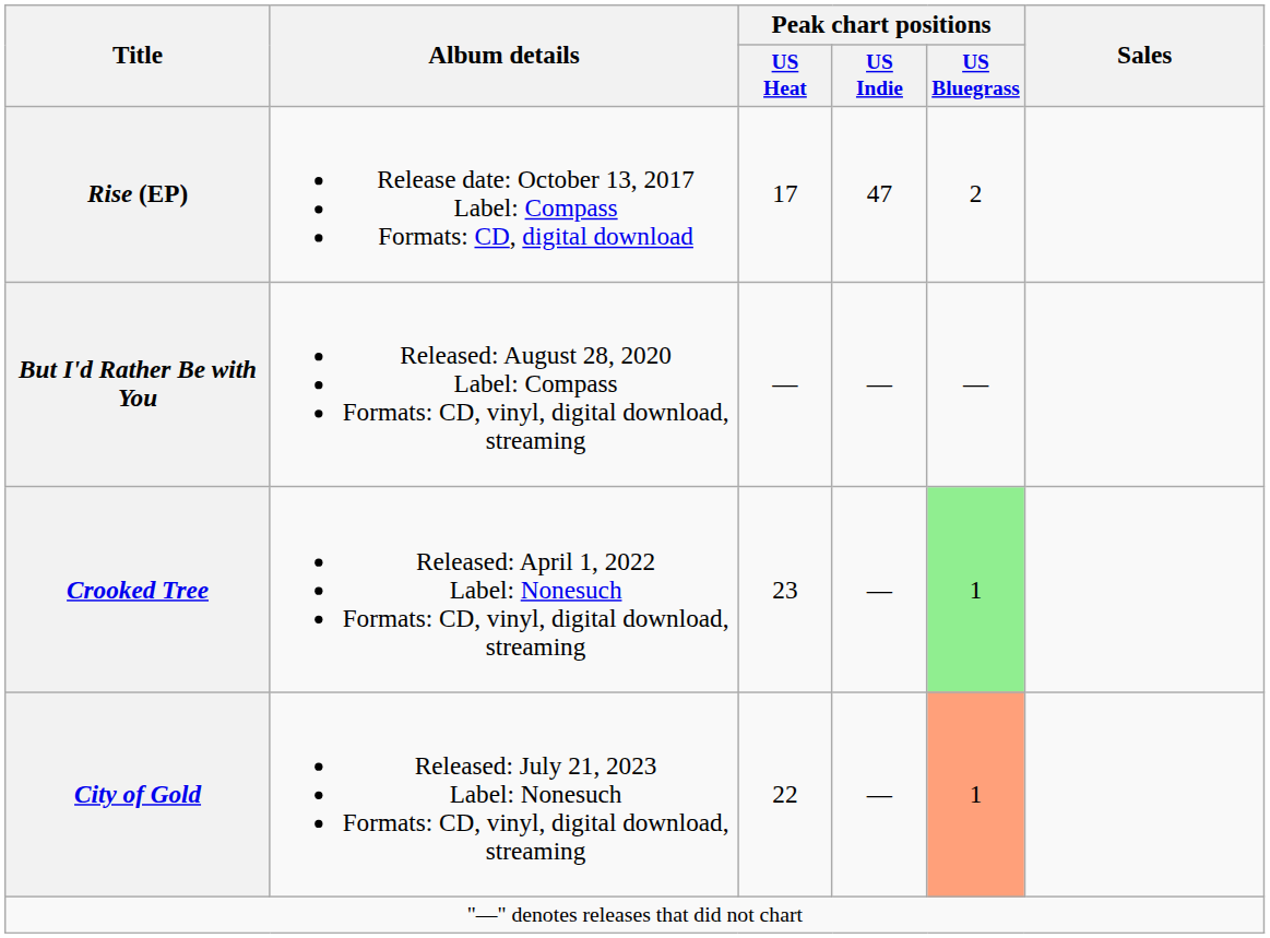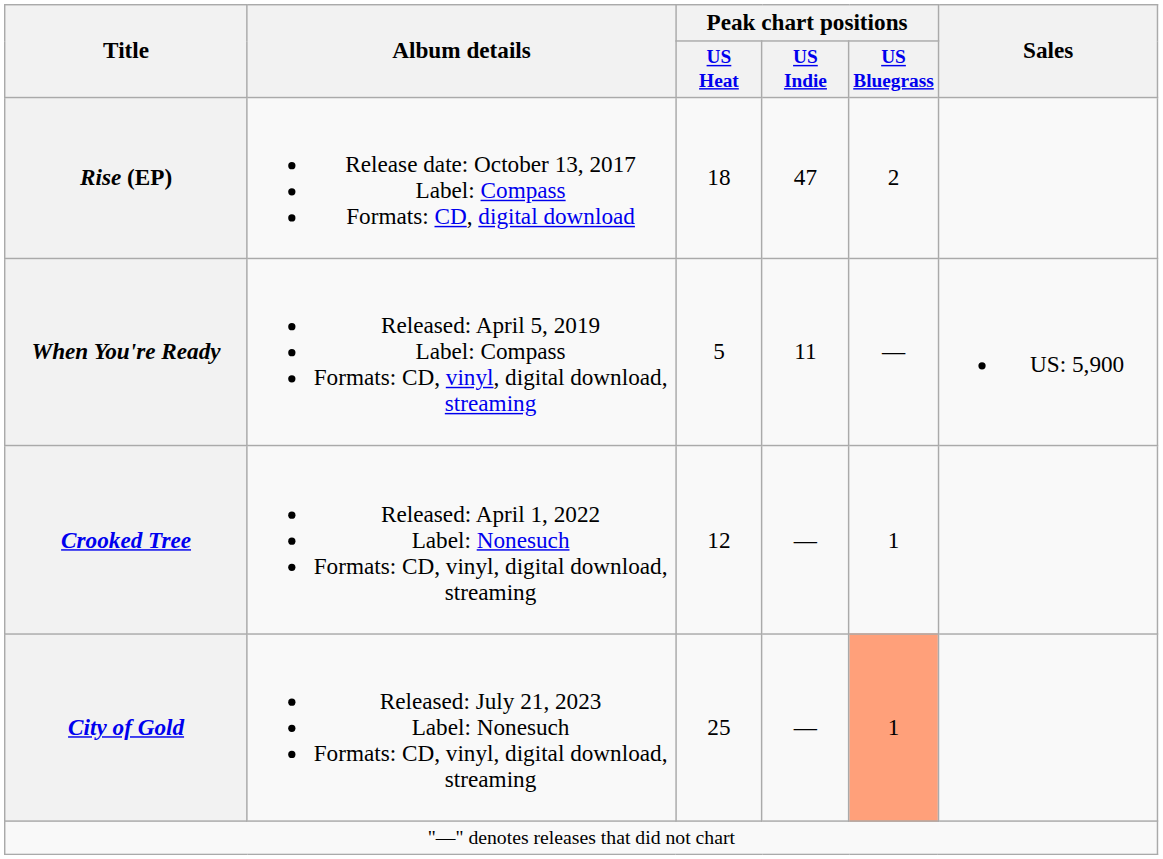 <table class="wikitable plainrowheaders" style="text-align:center;">
 <tr>
 <th rowspan="2" style="width:10em;">Title</th>
 <th rowspan="2" style="width:18em;">Album details</th>
 <th colspan="3">Peak chart positions</th>
 <th rowspan="2" style="width:9em;">Sales</th>
 </tr>
 <tr style="font-size:smaller;">
 <th style="width:4em;"><a href='#'>US<br>Heat</a><br></th>
 <th style="width:4em;"><a href='#'>US<br> Indie</a><br></th>
 <th style="width:4em;"><a href='#'>US<br>Bluegrass</a><br></th>
 </tr>
 <tr>
 <th scope="row"><em>Rise</em> (EP)</th>
 <td><br><ul><li>Release date: October 13, 2017</li><li>Label: <a href='#'>Compass</a></li><li>Formats: <a href='#'>CD</a>, <a href='#'>digital download</a></li></ul></td>
-<td>17</td>
+<td>18</td>
 <td>47</td>
 <td>2</td>
 <td></td>
 </tr>
 <tr>
-<th scope="row"><em>But I'd Rather Be with You</em></th>
-<td><br><ul><li>Released: August 28, 2020</li><li>Label: Compass</li><li>Formats: CD, vinyl, digital download, streaming</li></ul></td>
+<th scope="row"><em>When You're Ready</em></th>
+<td><br><ul><li>Released: April 5, 2019</li><li>Label: Compass</li><li>Formats: CD, <a href='#'>vinyl</a>, digital download, <a href='#'>streaming</a></li></ul></td>
+<td>5</td>
+<td>11</td>
 <td>—</td>
-<td>—</td>
-<td>—</td>
-<td></td>
+<td><br><ul><li>US: 5,900</li></ul></td>
 </tr>
 <tr>
 <th scope="row"><em><a href='#'>Crooked Tree</a></em></th>
 <td><br><ul><li>Released: April 1, 2022</li><li>Label: <a href='#'>Nonesuch</a></li><li>Formats: CD, vinyl, digital download, streaming</li></ul></td>
-<td>23</td>
+<td>12</td>
 <td>—</td>
-<td style="background: lightgreen;">1</td>
+<td>1</td>
 <td></td>
 </tr>
 <tr>
 <th scope="row"><em><a href='#'>City of Gold</a></em></th>
 <td><br><ul><li>Released: July 21, 2023</li><li>Label: Nonesuch</li><li>Formats: CD, vinyl, digital download, streaming</li></ul></td>
-<td>22</td>
+<td>25</td>
 <td>—</td>
 <td style="background: lightsalmon;">1</td>
 <td></td>
 </tr>
 <tr>
 <td colspan="6" style="font-size:85%">"—" denotes releases that did not chart</td>
 </tr>
 </table>
